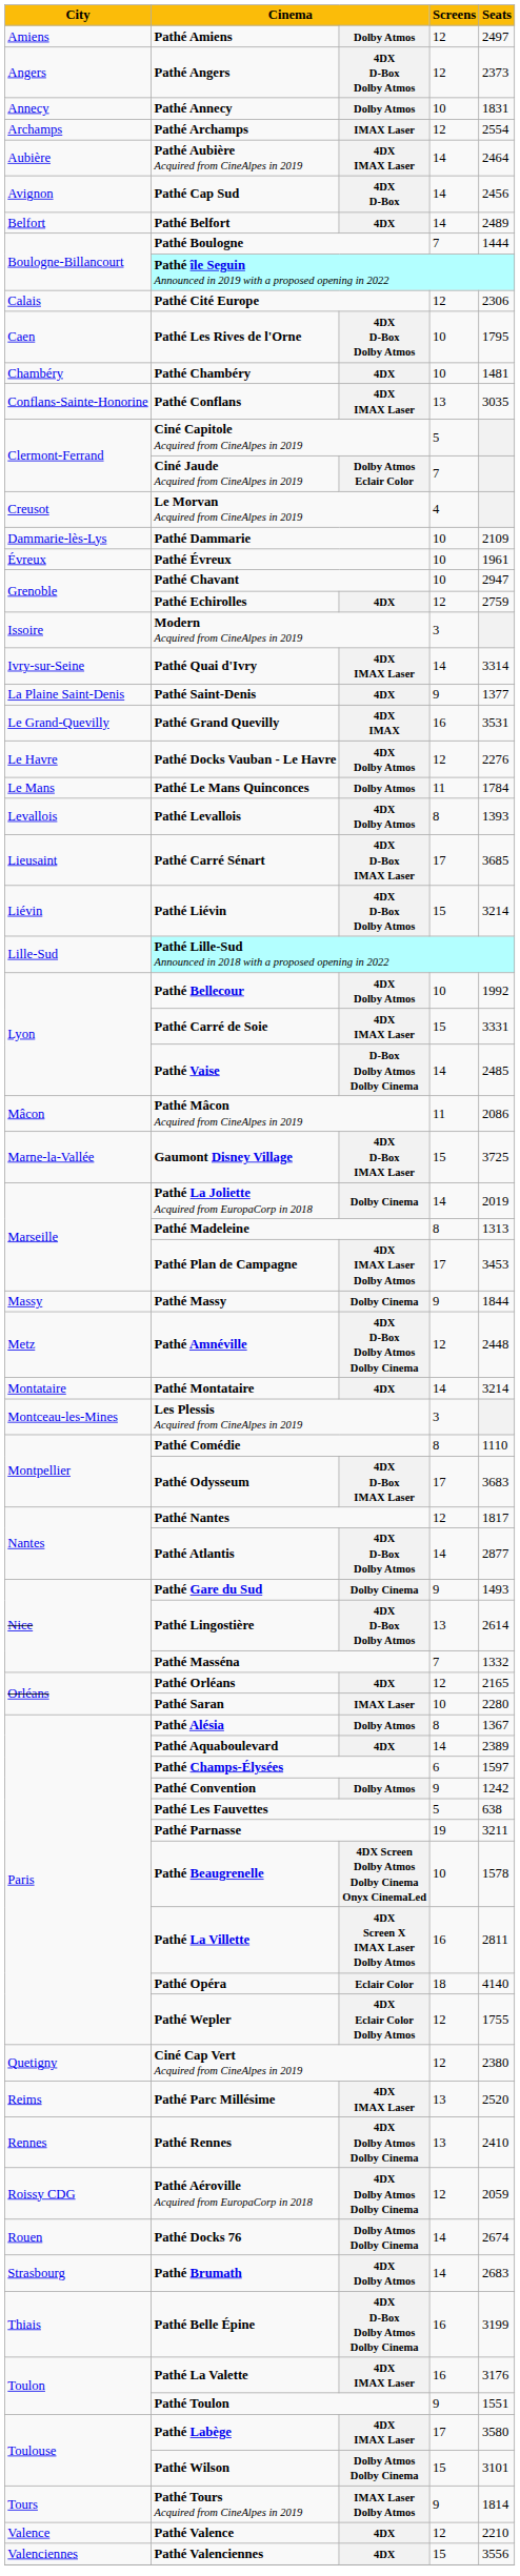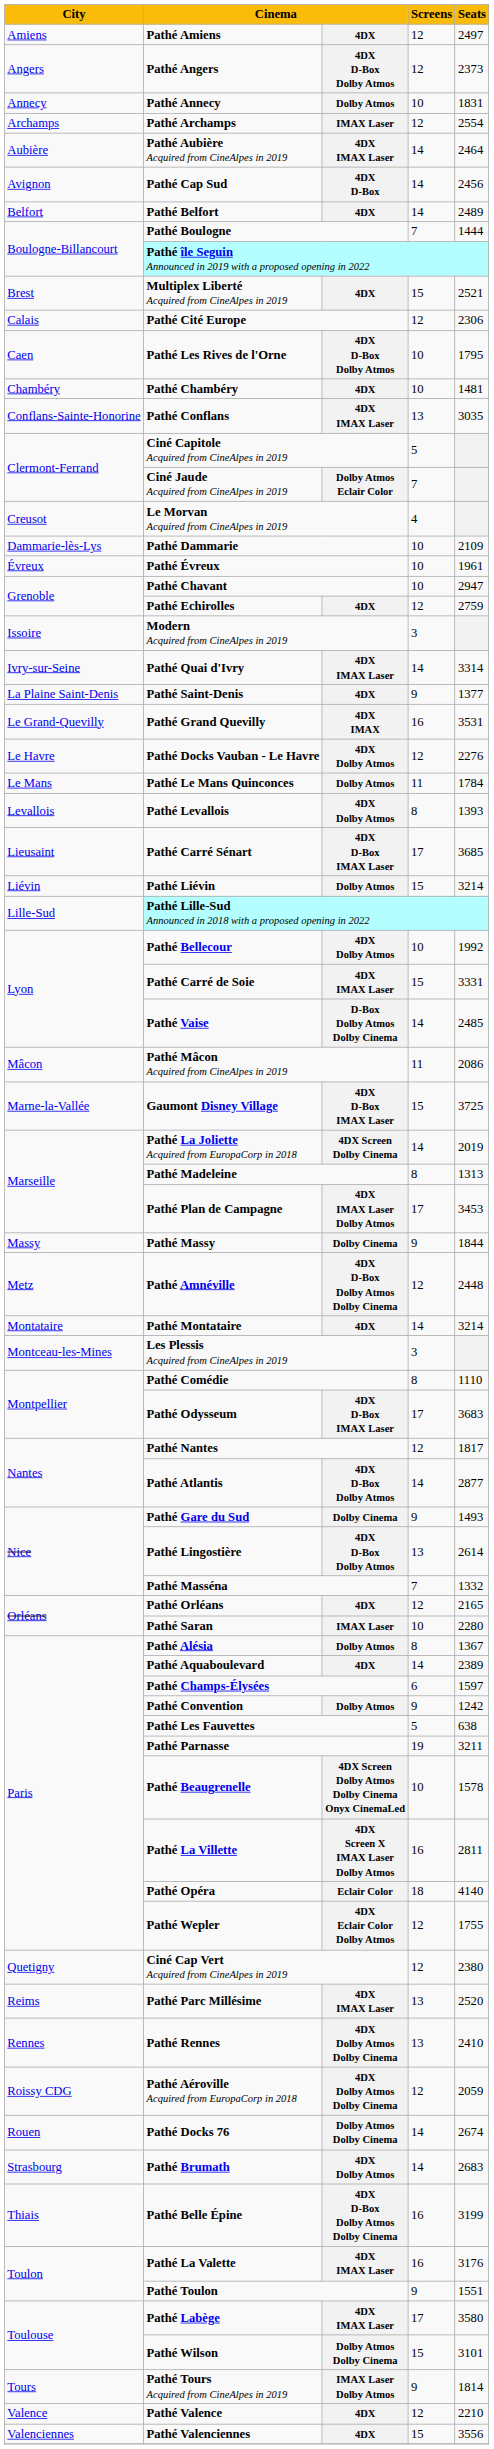 <table class="wikitable sortable mw-collapsible mw-collapsed">
 <tr>
 <th style="background: #FBBC09;">City</th>
 <th colspan="2" style="background: #FBBC09;">Cinema</th>
 <th style="background: #FBBC09;">Screens</th>
 <th style="background: #FBBC09;">Seats</th>
 </tr>
 <tr>
 <td><a href='#'>Amiens</a></td>
 <td><strong>Pathé Amiens</strong></td>
-<th><small>Dolby Atmos</small></th>
+<th><small>4DX</small></th>
 <td><div>12</div></td>
 <td><div>2497</div></td>
 </tr>
 <tr>
 <td><a href='#'>Angers</a></td>
 <td><strong>Pathé Angers</strong></td>
 <th><small>4DX</small><br><small>D-Box</small><br><small>Dolby Atmos</small></th>
 <td><div>12</div></td>
 <td><div>2373</div></td>
 </tr>
 <tr>
 <td><a href='#'>Annecy</a></td>
 <td><strong>Pathé Annecy</strong></td>
 <th><small>Dolby Atmos</small></th>
 <td><div>10</div></td>
 <td><div>1831</div></td>
 </tr>
 <tr>
 <td><a href='#'>Archamps</a></td>
 <td><strong>Pathé Archamps</strong></td>
 <th><small>IMAX Laser</small></th>
 <td><div>12</div></td>
 <td><div>2554</div></td>
 </tr>
 <tr>
 <td><a href='#'>Aubière</a></td>
 <td><strong>Pathé Aubière</strong><br><small><em>Acquired from CineAlpes in 2019</em></small></td>
 <th><small>4DX</small><br><small>IMAX Laser</small></th>
 <td><div>14</div></td>
 <td><div>2464</div></td>
 </tr>
 <tr>
 <td><a href='#'>Avignon</a></td>
 <td><strong>Pathé Cap Sud</strong></td>
 <th><small>4DX</small><br><small>D-Box</small></th>
 <td><div>14</div></td>
 <td><div>2456</div></td>
 </tr>
 <tr>
 <td><a href='#'>Belfort</a></td>
 <td><strong>Pathé Belfort</strong></td>
 <th><small>4DX</small></th>
 <td><div>14</div></td>
 <td><div>2489</div></td>
 </tr>
 <tr>
 <td rowspan="2"><a href='#'>Boulogne-Billancourt</a></td>
 <td colspan="2"><strong>Pathé Boulogne</strong></td>
 <td><div>7</div></td>
 <td><div>1444</div></td>
 </tr>
 <tr>
 <td colspan="4" style="background: #B3FFFF;"><strong>Pathé <a href='#'>île Seguin</a></strong><br><small><em>Announced in 2019 with a proposed opening in 2022</em></small></td>
+</tr>
+<tr>
+<td><a href='#'>Brest</a></td>
+<td><strong>Multiplex Liberté</strong><br><small><em>Acquired from CineAlpes in 2019</em></small></td>
+<th><small>4DX</small></th>
+<td><div>15</div></td>
+<td><div>2521</div></td>
 </tr>
 <tr>
 <td><a href='#'>Calais</a></td>
 <td colspan="2"><strong>Pathé Cité Europe</strong></td>
 <td><div>12</div></td>
 <td><div>2306</div></td>
 </tr>
 <tr>
 <td><a href='#'>Caen</a></td>
 <td><strong>Pathé Les Rives de l'Orne</strong></td>
 <th><small>4DX</small><br><small>D-Box</small><br><small>Dolby Atmos</small></th>
 <td><div>10</div></td>
 <td><div>1795</div></td>
 </tr>
 <tr>
 <td><a href='#'>Chambéry</a></td>
 <td><strong>Pathé Chambéry</strong></td>
 <th><small>4DX</small></th>
 <td><div>10</div></td>
 <td><div>1481</div></td>
 </tr>
 <tr>
 <td><a href='#'>Conflans-Sainte-Honorine</a></td>
 <td><strong>Pathé Conflans</strong></td>
 <th><small>4DX</small><br><small>IMAX Laser</small></th>
 <td><div>13</div></td>
 <td><div>3035</div></td>
 </tr>
 <tr>
 <td rowspan="2"><a href='#'>Clermont-Ferrand</a></td>
 <td colspan="2"><strong>Ciné Capitole</strong><br><small><em>Acquired from CineAlpes in 2019</em></small></td>
 <td><div>5</div></td>
 <th></th>
 </tr>
 <tr>
 <td><strong>Ciné Jaude</strong><br><small><em>Acquired from CineAlpes in 2019</em></small></td>
 <th><small>Dolby Atmos</small><br><small>Eclair Color</small></th>
 <td><div>7</div></td>
 <th></th>
 </tr>
 <tr>
 <td><a href='#'>Creusot</a></td>
 <td colspan="2"><strong>Le Morvan</strong><br><small><em>Acquired from CineAlpes in 2019</em></small></td>
 <td><div>4</div></td>
 <th></th>
 </tr>
 <tr>
 <td><a href='#'>Dammarie-lès-Lys</a></td>
 <td colspan="2"><strong>Pathé Dammarie</strong></td>
 <td><div>10</div></td>
 <td><div>2109</div></td>
 </tr>
 <tr>
 <td><a href='#'>Évreux</a></td>
 <td colspan="2"><strong>Pathé Évreux</strong></td>
 <td><div>10</div></td>
 <td><div>1961</div></td>
 </tr>
 <tr>
 <td rowspan="2"><a href='#'>Grenoble</a></td>
 <td colspan="2"><strong>Pathé Chavant</strong></td>
 <td><div>10</div></td>
 <td><div>2947</div></td>
 </tr>
 <tr>
 <td><strong>Pathé Echirolles</strong></td>
 <th><small>4DX</small></th>
 <td><div>12</div></td>
 <td><div>2759</div></td>
 </tr>
 <tr>
 <td><a href='#'>Issoire</a></td>
 <td colspan="2"><strong>Modern</strong><br><small><em>Acquired from CineAlpes in 2019</em></small></td>
 <td><div>3</div></td>
 <th></th>
 </tr>
 <tr>
 <td><a href='#'>Ivry-sur-Seine</a></td>
 <td><strong>Pathé Quai d'Ivry</strong></td>
 <th><small>4DX</small><br><small>IMAX Laser</small></th>
 <td><div>14</div></td>
 <td><div>3314</div></td>
 </tr>
 <tr>
 <td><a href='#'>La Plaine Saint-Denis</a></td>
 <td><strong>Pathé Saint-Denis</strong></td>
 <th><small>4DX</small></th>
 <td><div>9</div></td>
 <td><div>1377</div></td>
 </tr>
 <tr>
 <td><a href='#'>Le Grand-Quevilly</a></td>
 <td><strong>Pathé Grand Quevilly</strong></td>
 <th><small>4DX</small><br><small>IMAX</small></th>
 <td><div>16</div></td>
 <td><div>3531</div></td>
 </tr>
 <tr>
 <td><a href='#'>Le Havre</a></td>
 <td><strong>Pathé Docks Vauban - Le Havre</strong></td>
 <th><small>4DX</small><br><small>Dolby Atmos</small></th>
 <td><div>12</div></td>
 <td><div>2276</div></td>
 </tr>
 <tr>
 <td><a href='#'>Le Mans</a></td>
 <td><strong>Pathé Le Mans Quinconces</strong></td>
 <th><small>Dolby Atmos</small></th>
 <td><div>11</div></td>
 <td><div>1784</div></td>
 </tr>
 <tr>
 <td><a href='#'>Levallois</a></td>
 <td><strong>Pathé Levallois</strong></td>
 <th><small>4DX</small><br><small>Dolby Atmos</small></th>
 <td><div>8</div></td>
 <td><div>1393</div></td>
 </tr>
 <tr>
 <td><a href='#'>Lieusaint</a></td>
 <td><strong>Pathé Carré Sénart</strong></td>
 <th><small>4DX</small><br><small>D-Box</small><br><small>IMAX Laser</small></th>
 <td><div>17</div></td>
 <td><div>3685</div></td>
 </tr>
 <tr>
 <td><a href='#'>Liévin</a></td>
 <td><strong>Pathé Liévin</strong></td>
-<th><small>4DX</small><br><small>D-Box</small><br><small>Dolby Atmos</small></th>
+<th><small>Dolby Atmos</small></th>
 <td><div>15</div></td>
 <td><div>3214</div></td>
 </tr>
 <tr>
 <td><a href='#'>Lille-Sud</a></td>
 <td colspan="4" style="background: #B3FFFF;"><strong>Pathé Lille-Sud</strong><br><small><em>Announced in 2018 with a proposed opening in 2022</em></small></td>
 </tr>
 <tr>
 <td rowspan="3"><a href='#'>Lyon</a></td>
 <td><strong>Pathé <a href='#'>Bellecour</a></strong></td>
 <th><small>4DX</small><br><small>Dolby Atmos</small></th>
 <td><div>10</div></td>
 <td><div>1992</div></td>
 </tr>
 <tr>
 <td><strong>Pathé Carré de Soie</strong></td>
 <th><small>4DX</small><br><small>IMAX Laser</small></th>
 <td><div>15</div></td>
 <td><div>3331</div></td>
 </tr>
 <tr>
 <td><strong>Pathé <a href='#'>Vaise</a></strong></td>
 <th><small>D-Box</small><br><small>Dolby Atmos</small><br><small>Dolby Cinema</small></th>
 <td><div>14</div></td>
 <td><div>2485</div></td>
 </tr>
 <tr>
 <td><a href='#'>Mâcon</a></td>
 <td colspan="2"><strong>Pathé Mâcon</strong><br><small><em>Acquired from CineAlpes in 2019</em></small></td>
 <td><div>11</div></td>
 <td><div>2086</div></td>
 </tr>
 <tr>
 <td><a href='#'>Marne-la-Vallée</a></td>
 <td><strong>Gaumont <a href='#'>Disney Village</a></strong></td>
 <th><small>4DX</small><br><small>D-Box</small><br><small>IMAX Laser</small></th>
 <td><div>15</div></td>
 <td><div>3725</div></td>
 </tr>
 <tr>
 <td rowspan="3"><a href='#'>Marseille</a></td>
 <td><strong>Pathé <a href='#'>La Joliette</a></strong><br><small><em>Acquired from EuropaCorp in 2018</em></small></td>
-<th><small>Dolby Cinema</small></th>
+<th><small>4DX Screen</small><br><small>Dolby Cinema</small></th>
 <td><div>14</div></td>
 <td><div>2019</div></td>
 </tr>
 <tr>
 <td colspan="2"><strong>Pathé Madeleine</strong></td>
 <td><div>8</div></td>
 <td><div>1313</div></td>
 </tr>
 <tr>
 <td><strong>Pathé Plan de Campagne</strong></td>
 <th><small>4DX</small><br><small>IMAX Laser</small><br><small>Dolby Atmos</small></th>
 <td><div>17</div></td>
 <td><div>3453</div></td>
 </tr>
 <tr>
 <td><a href='#'>Massy</a></td>
 <td><strong>Pathé Massy</strong></td>
 <th><small>Dolby Cinema</small></th>
 <td><div>9</div></td>
 <td><div>1844</div></td>
 </tr>
 <tr>
 <td><a href='#'>Metz</a></td>
 <td><strong>Pathé <a href='#'>Amnéville</a></strong></td>
 <th><small>4DX</small><br><small>D-Box</small><br><small>Dolby Atmos</small><br><small>Dolby Cinema</small></th>
 <td><div>12</div></td>
 <td><div>2448</div></td>
 </tr>
 <tr>
 <td><a href='#'>Montataire</a></td>
 <td><strong>Pathé Montataire</strong></td>
 <th><small>4DX</small></th>
 <td><div>14</div></td>
 <td><div>3214</div></td>
 </tr>
 <tr>
 <td><a href='#'>Montceau-les-Mines</a></td>
 <td colspan="2"><strong>Les Plessis</strong><br><small><em>Acquired from CineAlpes in 2019</em></small></td>
 <td><div>3</div></td>
 <th></th>
 </tr>
 <tr>
 <td rowspan="2"><a href='#'>Montpellier</a></td>
 <td colspan="2"><strong>Pathé Comédie</strong></td>
 <td><div>8</div></td>
 <td><div>1110</div></td>
 </tr>
 <tr>
 <td><strong>Pathé Odysseum</strong></td>
 <th><small>4DX</small><br><small>D-Box</small><br><small>IMAX Laser</small></th>
 <td><div>17</div></td>
 <td><div>3683</div></td>
 </tr>
 <tr>
 <td rowspan="2"><a href='#'>Nantes</a></td>
 <td colspan="2"><strong>Pathé Nantes</strong></td>
 <td><div>12</div></td>
 <td><div>1817</div></td>
 </tr>
 <tr>
 <td><strong>Pathé Atlantis</strong></td>
 <th><small>4DX</small><br><small>D-Box</small><br><small>Dolby Atmos</small></th>
 <td><div>14</div></td>
 <td><div>2877</div></td>
 </tr>
 <tr>
 <td rowspan="3"><s><a href='#'>Nice</a></s></td>
 <td><strong>Pathé <a href='#'>Gare du Sud</a></strong></td>
 <th><small>Dolby Cinema</small></th>
 <td><div>9</div></td>
 <td><div>1493</div></td>
 </tr>
 <tr>
 <td><strong>Pathé Lingostière</strong></td>
 <th><small>4DX</small><br><small>D-Box</small><br><small>Dolby Atmos</small></th>
 <td><div>13</div></td>
 <td><div>2614</div></td>
 </tr>
 <tr>
 <td colspan="2"><strong>Pathé Masséna</strong></td>
 <td><div>7</div></td>
 <td><div>1332</div></td>
 </tr>
 <tr>
 <td rowspan="2"><s><a href='#'>Orléans</a></s></td>
 <td><strong>Pathé Orléans</strong></td>
 <th><small>4DX</small></th>
 <td><div>12</div></td>
 <td><div>2165</div></td>
 </tr>
 <tr>
 <td><strong>Pathé Saran</strong></td>
 <th><small>IMAX Laser</small></th>
 <td><div>10</div></td>
 <td><div>2280</div></td>
 </tr>
 <tr>
 <td rowspan="10"><a href='#'>Paris</a></td>
 <td><strong>Pathé <a href='#'>Alésia</a></strong></td>
 <th><small>Dolby Atmos</small></th>
 <td><div>8</div></td>
 <td><div>1367</div></td>
 </tr>
 <tr>
 <td><strong>Pathé Aquaboulevard</strong></td>
 <th><small>4DX</small></th>
 <td><div>14</div></td>
 <td><div>2389</div></td>
 </tr>
 <tr>
 <td colspan="2"><strong>Pathé <a href='#'>Champs-Élysées</a></strong></td>
 <td><div>6</div></td>
 <td><div>1597</div></td>
 </tr>
 <tr>
 <td><strong>Pathé Convention</strong></td>
 <th><small>Dolby Atmos</small></th>
 <td><div>9</div></td>
 <td><div>1242</div></td>
 </tr>
 <tr>
 <td colspan="2"><strong>Pathé Les Fauvettes</strong></td>
 <td><div>5</div></td>
 <td><div>638</div></td>
 </tr>
 <tr>
 <td colspan="2"><strong>Pathé Parnasse</strong></td>
 <td><div>19</div></td>
 <td><div>3211</div></td>
 </tr>
 <tr>
 <td><strong>Pathé <a href='#'>Beaugrenelle</a></strong></td>
 <th><small>4DX Screen</small><br><small>Dolby Atmos</small><br><small>Dolby Cinema</small><br><small>Onyx CinemaLed</small></th>
 <td><div>10</div></td>
 <td><div>1578</div></td>
 </tr>
 <tr>
 <td><strong>Pathé <a href='#'>La Villette</a></strong></td>
 <th><small>4DX</small><br><small>Screen X</small><br><small>IMAX Laser</small><br><small>Dolby Atmos</small></th>
 <td><div>16</div></td>
 <td><div>2811</div></td>
 </tr>
 <tr>
 <td><strong>Pathé Opéra</strong></td>
 <th><small>Eclair Color</small></th>
 <td><div>18</div></td>
 <td><div>4140</div></td>
 </tr>
 <tr>
 <td><strong>Pathé Wepler</strong></td>
 <th><small>4DX</small><br><small>Eclair Color</small><br><small>Dolby Atmos</small></th>
 <td><div>12</div></td>
 <td><div>1755</div></td>
 </tr>
 <tr>
 <td><a href='#'>Quetigny</a></td>
 <td colspan="2"><strong>Ciné Cap Vert</strong><br><small><em>Acquired from CineAlpes in 2019</em></small></td>
 <td><div>12</div></td>
 <td><div>2380</div></td>
 </tr>
 <tr>
 <td><a href='#'>Reims</a></td>
 <td><strong>Pathé Parc Millésime</strong></td>
 <th><small>4DX</small><br><small>IMAX Laser</small></th>
 <td><div>13</div></td>
 <td><div>2520</div></td>
 </tr>
 <tr>
 <td><a href='#'>Rennes</a></td>
 <td><strong>Pathé Rennes</strong></td>
 <th><small>4DX</small><br><small>Dolby Atmos</small><br><small>Dolby Cinema</small></th>
 <td><div>13</div></td>
 <td><div>2410</div></td>
 </tr>
 <tr>
 <td><a href='#'>Roissy CDG</a></td>
 <td><strong>Pathé Aéroville</strong><br><small><em>Acquired from EuropaCorp in 2018</em></small></td>
 <th><small>4DX</small><br><small>Dolby Atmos</small><br><small>Dolby Cinema</small></th>
 <td><div>12</div></td>
 <td><div>2059</div></td>
 </tr>
 <tr>
 <td><a href='#'>Rouen</a></td>
 <td><strong>Pathé Docks 76</strong></td>
 <th><small>Dolby Atmos</small><br><small>Dolby Cinema</small></th>
 <td><div>14</div></td>
 <td><div>2674</div></td>
 </tr>
 <tr>
 <td><a href='#'>Strasbourg</a></td>
 <td><strong>Pathé <a href='#'>Brumath</a></strong></td>
 <th><small>4DX</small><br><small>Dolby Atmos</small></th>
 <td><div>14</div></td>
 <td><div>2683</div></td>
 </tr>
 <tr>
 <td><a href='#'>Thiais</a></td>
 <td><strong>Pathé Belle Épine</strong></td>
 <th><small>4DX</small><br><small>D-Box</small><br><small>Dolby Atmos</small><br><small>Dolby Cinema</small></th>
 <td><div>16</div></td>
 <td><div>3199</div></td>
 </tr>
 <tr>
 <td rowspan="2"><a href='#'>Toulon</a></td>
 <td><strong>Pathé La Valette</strong></td>
 <th><small>4DX</small><br><small>IMAX Laser</small></th>
 <td><div>16</div></td>
 <td><div>3176</div></td>
 </tr>
 <tr>
 <td colspan="2"><strong>Pathé Toulon</strong></td>
 <td><div>9</div></td>
 <td><div>1551</div></td>
 </tr>
 <tr>
 <td rowspan="2"><a href='#'>Toulouse</a></td>
 <td><strong>Pathé <a href='#'>Labège</a></strong></td>
 <th><small>4DX</small><br><small>IMAX Laser</small></th>
 <td><div>17</div></td>
 <td><div>3580</div></td>
 </tr>
 <tr>
 <td><strong>Pathé Wilson</strong></td>
 <th><small>Dolby Atmos</small><br><small>Dolby Cinema</small></th>
 <td><div>15</div></td>
 <td><div>3101</div></td>
 </tr>
 <tr>
 <td><a href='#'>Tours</a></td>
 <td><strong>Pathé Tours</strong><br><small><em>Acquired from CineAlpes in 2019</em></small></td>
 <th><small>IMAX Laser</small><br><small>Dolby Atmos</small></th>
 <td><div>9</div></td>
 <td><div>1814</div></td>
 </tr>
 <tr>
 <td><a href='#'>Valence</a></td>
 <td><strong>Pathé Valence</strong></td>
 <th><small>4DX</small></th>
 <td><div>12</div></td>
 <td><div>2210</div></td>
 </tr>
 <tr>
 <td><a href='#'>Valenciennes</a></td>
 <td><strong>Pathé Valenciennes</strong></td>
 <th><small>4DX</small></th>
 <td><div>15</div></td>
 <td><div>3556</div></td>
 </tr>
 <tr>
 </tr>
 </table>
